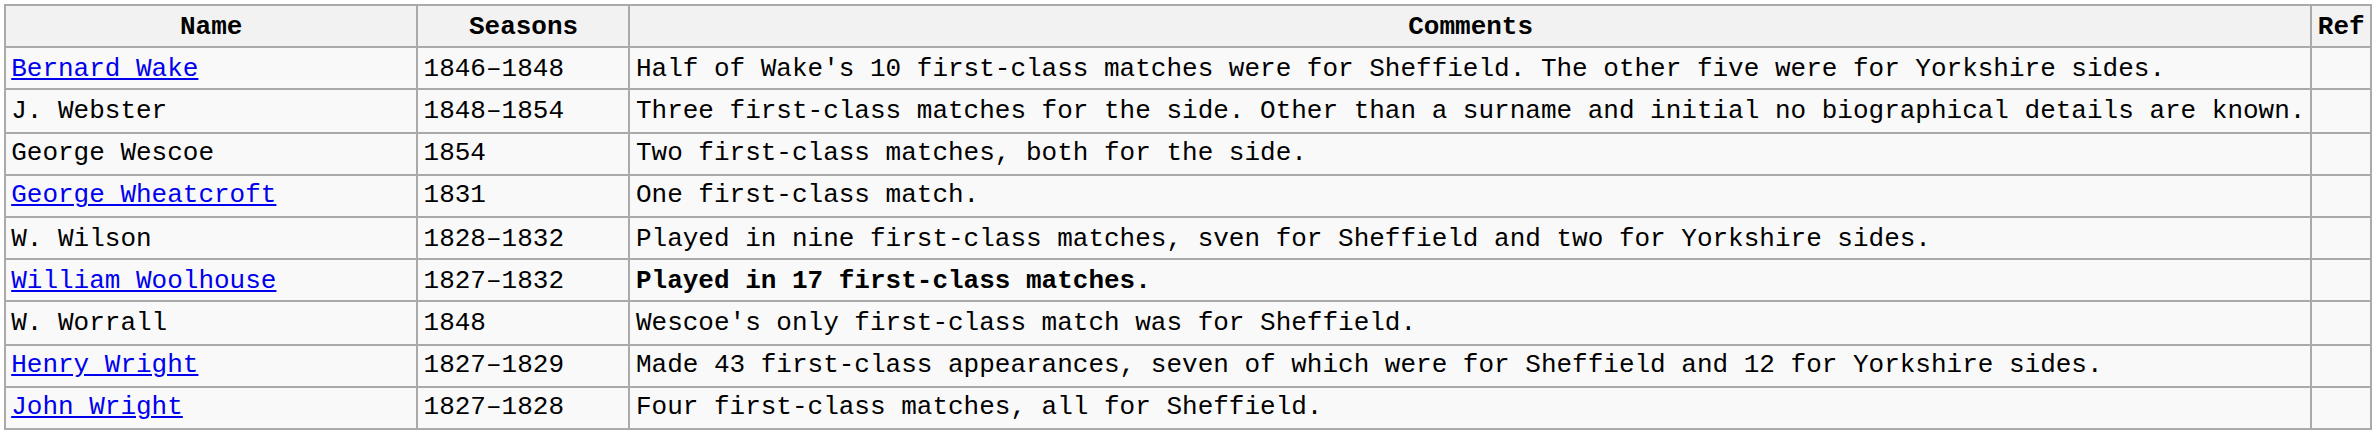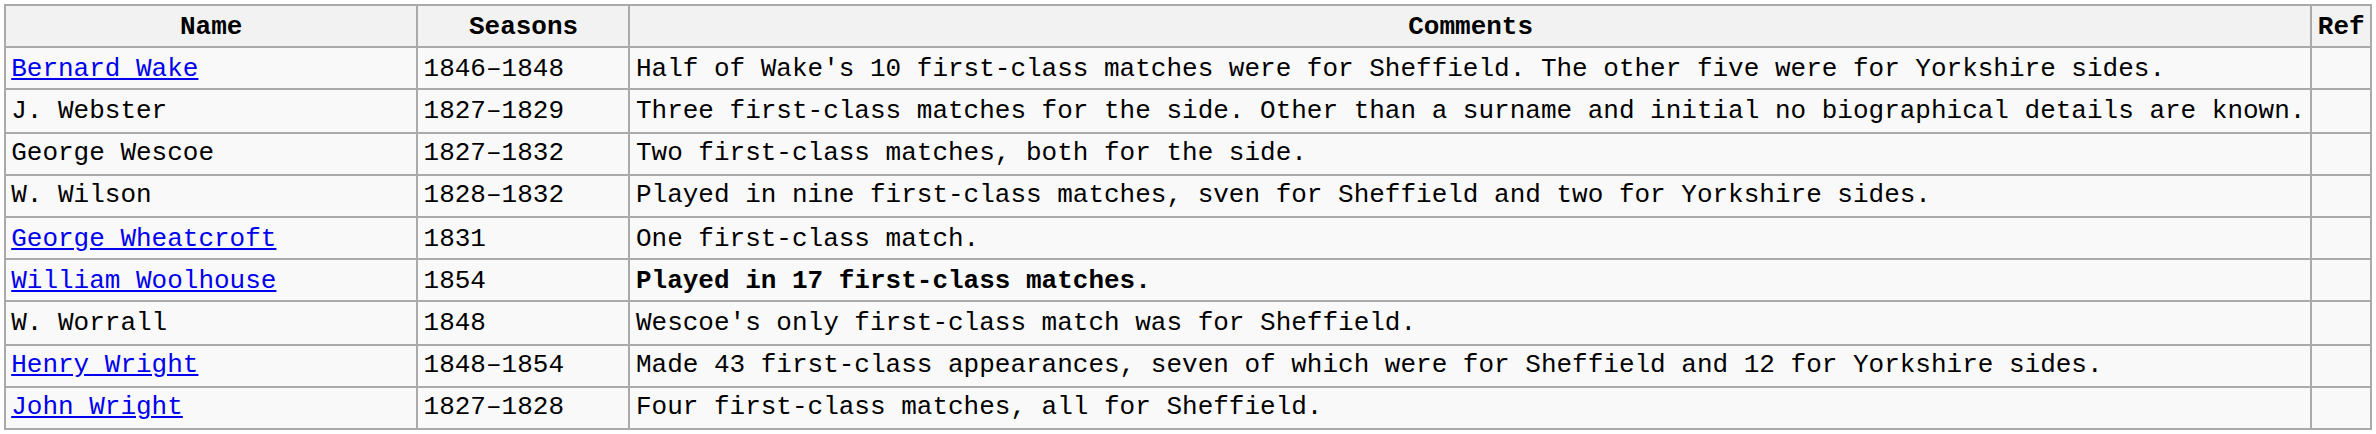 <table class="wikitable">
 <tr>
 <th style="width:200px">Name</th>
 <th style="width: 100px">Seasons</th>
 <th>Comments</th>
 <th>Ref</th>
 </tr>
 <tr>
 <td><a href='#'>Bernard Wake</a></td>
 <td>1846–1848</td>
 <td>Half of Wake's 10 first-class matches were for Sheffield. The other five were for Yorkshire sides.</td>
 <td></td>
 </tr>
 <tr>
 <td>J. Webster</td>
-<td>1848–1854</td>
+<td>1827–1829</td>
 <td>Three first-class matches for the side. Other than a surname and initial no biographical details are known.</td>
 <td></td>
 </tr>
 <tr>
 <td>George Wescoe</td>
-<td>1854</td>
+<td>1827–1832</td>
 <td>Two first-class matches, both for the side.</td>
+<td></td>
+</tr>
+<tr>
+<td>W. Wilson</td>
+<td>1828–1832</td>
+<td>Played in nine first-class matches, sven for Sheffield and two for Yorkshire sides.</td>
 <td></td>
 </tr>
 <tr>
 <td><a href='#'>George Wheatcroft</a></td>
 <td>1831</td>
 <td>One first-class match.</td>
 <td></td>
 </tr>
 <tr>
-<td>W. Wilson</td>
-<td>1828–1832</td>
-<td>Played in nine first-class matches, sven for Sheffield and two for Yorkshire sides.</td>
-<td></td>
-</tr>
-<tr>
 <td><a href='#'>William Woolhouse</a></td>
-<td>1827–1832</td>
+<td>1854</td>
 <td><strong>Played in 17 first-class matches.</strong></td>
 <td></td>
 </tr>
 <tr>
 <td>W. Worrall</td>
 <td>1848</td>
 <td>Wescoe's only first-class match was for Sheffield.</td>
 <td></td>
 </tr>
 <tr>
 <td><a href='#'>Henry Wright</a></td>
-<td>1827–1829</td>
+<td>1848–1854</td>
 <td>Made 43 first-class appearances, seven of which were for Sheffield and 12 for Yorkshire sides.</td>
 <td></td>
 </tr>
 <tr>
 <td><a href='#'>John Wright</a></td>
 <td>1827–1828</td>
 <td>Four first-class matches, all for Sheffield.</td>
 <td></td>
 </tr>
 <tr>
 </tr>
 </table>
